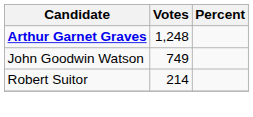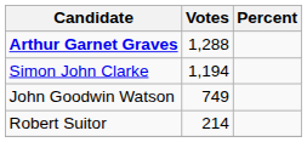 <table class="wikitable">
 <tr>
 <th>Candidate</th>
 <th>Votes</th>
 <th>Percent</th>
 </tr>
 <tr>
 <td style="font-weight:bold;"><a href='#'>Arthur Garnet Graves</a></td>
-<td style="text-align:right;">1,248</td>
+<td style="text-align:right;">1,288</td>
+<td style="text-align:right;"></td>
+</tr>
+<tr>
+<td><a href='#'>Simon John Clarke</a></td>
+<td style="text-align:right;">1,194</td>
 <td style="text-align:right;"></td>
 </tr>
 <tr>
 <td>John Goodwin Watson</td>
 <td style="text-align:right;">749</td>
 <td style="text-align:right;"></td>
 </tr>
 <tr>
 <td>Robert Suitor</td>
 <td style="text-align:right;">214</td>
 <td style="text-align:right;"></td>
 </tr>
 <tr>
 </tr>
 </table>
